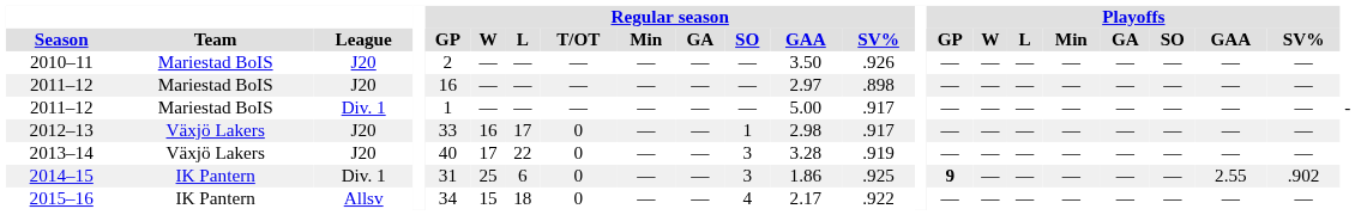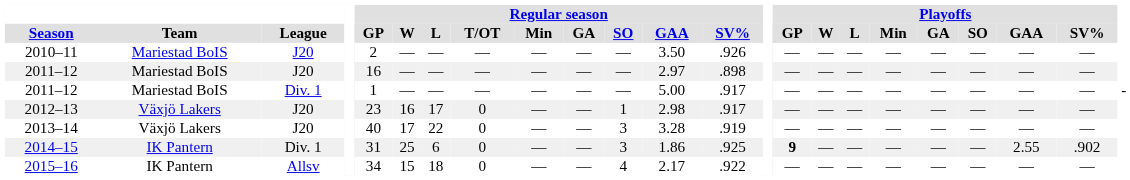 <table style="text-align:center; width:75%; border: 0; padding: 2px; border-spacing: 0;">
 <tr bgcolor="#e0e0e0">
 <th colspan="3" bgcolor="#ffffff"> </th>
 <th rowspan="99" bgcolor="#ffffff"> </th>
 <th colspan="9"><a href='#'>Regular season</a></th>
 <th rowspan="99" bgcolor="#ffffff"> </th>
 <th colspan="8"><a href='#'>Playoffs</a></th>
 </tr>
 <tr bgcolor="#e0e0e0">
 <th><a href='#'>Season</a></th>
 <th>Team</th>
 <th>League</th>
 <th>GP</th>
 <th>W</th>
 <th>L</th>
 <th>T/OT</th>
 <th>Min</th>
 <th>GA</th>
 <th><a href='#'>SO</a></th>
 <th><a href='#'>GAA</a></th>
 <th><a href='#'>SV%</a></th>
 <th>GP</th>
 <th>W</th>
 <th>L</th>
 <th>Min</th>
 <th>GA</th>
 <th>SO</th>
 <th>GAA</th>
 <th>SV%</th>
 </tr>
 <tr>
 <td>2010–11</td>
 <td><a href='#'>Mariestad BoIS</a></td>
 <td><a href='#'>J20</a></td>
 <td>2</td>
 <td>—</td>
 <td>—</td>
 <td>—</td>
 <td>—</td>
 <td>—</td>
 <td>—</td>
 <td>3.50</td>
 <td>.926</td>
 <td>—</td>
 <td>—</td>
 <td>—</td>
 <td>—</td>
 <td>—</td>
 <td>—</td>
 <td>—</td>
 <td>—</td>
 </tr>
 <tr bgcolor="#f0f0f0">
 <td>2011–12</td>
 <td>Mariestad BoIS</td>
 <td>J20</td>
 <td>16</td>
 <td>—</td>
 <td>—</td>
 <td>—</td>
 <td>—</td>
 <td>—</td>
 <td>—</td>
 <td>2.97</td>
 <td>.898</td>
 <td>—</td>
 <td>—</td>
 <td>—</td>
 <td>—</td>
 <td>—</td>
 <td>—</td>
 <td>—</td>
 <td>—</td>
 </tr>
 <tr>
 <td>2011–12</td>
 <td>Mariestad BoIS</td>
 <td><a href='#'>Div. 1</a></td>
 <td>1</td>
 <td>—</td>
 <td>—</td>
 <td>—</td>
 <td>—</td>
 <td>—</td>
 <td>—</td>
 <td>5.00</td>
 <td>.917</td>
 <td>—</td>
 <td>—</td>
 <td>—</td>
 <td>—</td>
 <td>—</td>
 <td>—</td>
 <td>—</td>
 <td>—</td>
 <td>-</td>
 </tr>
 <tr bgcolor="#f0f0f0">
 <td>2012–13</td>
 <td><a href='#'>Växjö Lakers</a></td>
 <td>J20</td>
-<td>33</td>
+<td>23</td>
 <td>16</td>
 <td>17</td>
 <td>0</td>
 <td>—</td>
 <td>—</td>
 <td>1</td>
 <td>2.98</td>
 <td>.917</td>
 <td>—</td>
 <td>—</td>
 <td>—</td>
 <td>—</td>
 <td>—</td>
 <td>—</td>
 <td>—</td>
 <td>—</td>
 </tr>
 <tr>
 <td>2013–14</td>
 <td>Växjö Lakers</td>
 <td>J20</td>
 <td>40</td>
 <td>17</td>
 <td>22</td>
 <td>0</td>
 <td>—</td>
 <td>—</td>
 <td>3</td>
 <td>3.28</td>
 <td>.919</td>
 <td>—</td>
 <td>—</td>
 <td>—</td>
 <td>—</td>
 <td>—</td>
 <td>—</td>
 <td>—</td>
 <td>—</td>
 </tr>
 <tr bgcolor="#f0f0f0">
 <td><a href='#'>2014–15</a></td>
 <td><a href='#'>IK Pantern</a></td>
 <td>Div. 1</td>
 <td>31</td>
 <td>25</td>
 <td>6</td>
 <td>0</td>
 <td>—</td>
 <td>—</td>
 <td>3</td>
 <td>1.86</td>
 <td>.925</td>
 <td><strong>9</strong></td>
 <td>—</td>
 <td>—</td>
 <td>—</td>
 <td>—</td>
 <td>—</td>
 <td>2.55</td>
 <td>.902</td>
 </tr>
 <tr>
 <td><a href='#'>2015–16</a></td>
 <td>IK Pantern</td>
 <td><a href='#'>Allsv</a></td>
 <td>34</td>
 <td>15</td>
 <td>18</td>
 <td>0</td>
 <td>—</td>
 <td>—</td>
 <td>4</td>
 <td>2.17</td>
 <td>.922</td>
 <td>—</td>
 <td>—</td>
 <td>—</td>
 <td>—</td>
 <td>—</td>
 <td>—</td>
 <td>—</td>
 <td>—</td>
 </tr>
 </table>
